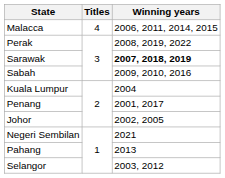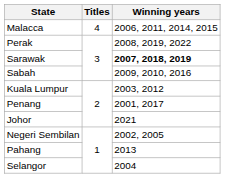 <table class="wikitable sortable" style="background: #FFFFFF; font-size: 92%;">
 <tr>
 <th>State</th>
 <th>Titles</th>
 <th>Winning years</th>
 </tr>
 <tr>
 <td>Malacca</td>
 <td style="text-align:center;">4</td>
 <td>2006, 2011, 2014, 2015</td>
 </tr>
 <tr>
 <td>Perak</td>
 <td rowspan="3" style="text-align:center;">3</td>
 <td>2008, 2019, 2022</td>
 </tr>
 <tr>
 <td>Sarawak</td>
 <td><strong>2007, 2018, 2019</strong></td>
 </tr>
 <tr>
 <td>Sabah</td>
 <td>2009, 2010, 2016</td>
 </tr>
 <tr>
 <td>Kuala Lumpur</td>
 <td rowspan="3" style="text-align:center;">2</td>
-<td>2004</td>
+<td>2003, 2012</td>
 </tr>
 <tr>
 <td>Penang</td>
 <td>2001, 2017</td>
 </tr>
 <tr>
 <td>Johor</td>
-<td>2002, 2005</td>
+<td>2021</td>
 </tr>
 <tr>
 <td>Negeri Sembilan</td>
 <td rowspan="3" style="text-align:center;">1</td>
-<td>2021</td>
+<td>2002, 2005</td>
 </tr>
 <tr>
 <td>Pahang</td>
 <td>2013</td>
 </tr>
 <tr>
 <td>Selangor</td>
-<td>2003, 2012</td>
+<td>2004</td>
 </tr>
 </table>
